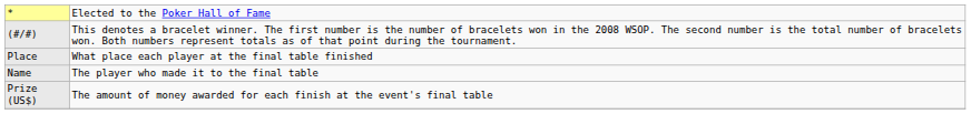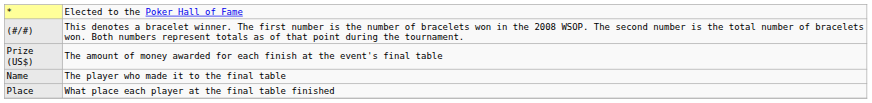 <table class="wikitable">
 <tr>
 <td style="background-color:#FFFF99; width:6em;">*</td>
 <td>Elected to the <a href='#'>Poker Hall of Fame</a></td>
 </tr>
 <tr>
 <td style="background-color: #E9E9E9;">(#/#)</td>
 <td>This denotes a bracelet winner.  The first number is the number of bracelets won in the 2008 WSOP. The second number is the total number of bracelets won. Both numbers represent totals as of that point during the tournament.</td>
 </tr>
 <tr>
-<td style="background: #E9E9E9;">Place</td>
-<td>What place each player at the final table finished</td>
+<td style="background: #E9E9E9;">Prize (US$)</td>
+<td>The amount of money awarded for each finish at the event's final table</td>
 </tr>
 <tr>
 <td style="background: #E9E9E9;">Name</td>
 <td>The player who made it to the final table</td>
 </tr>
 <tr>
-<td style="background: #E9E9E9;">Prize (US$)</td>
-<td>The amount of money awarded for each finish at the event's final table</td>
+<td style="background: #E9E9E9;">Place</td>
+<td>What place each player at the final table finished</td>
 </tr>
 <tr>
 </tr>
 </table>
